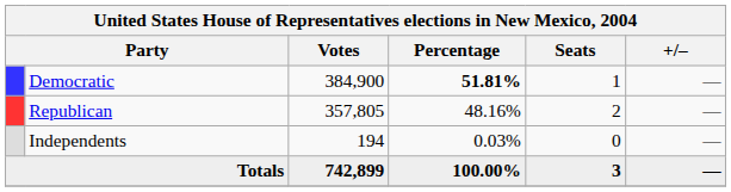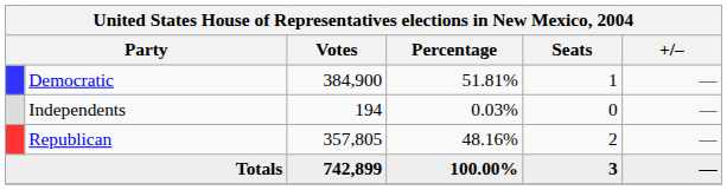 <table class="wikitable" style="font-size: 95%;">
 <tr>
 <th colspan="6">United States House of Representatives elections in New Mexico, 2004</th>
 </tr>
 <tr>
 <th colspan=2 style="width: 15em">Party</th>
 <th style="width: 5em">Votes</th>
 <th style="width: 7em">Percentage</th>
 <th style="width: 5em">Seats</th>
 <th style="width: 5em">+/–</th>
 </tr>
 <tr>
 <th style="background-color:#3333FF; width: 3px"></th>
 <td style="width: 130px"><a href='#'>Democratic</a></td>
 <td align="right">384,900</td>
-<td align="right"><strong>51.81%</strong></td>
+<td align="right">51.81%</td>
 <td align="right">1</td>
+<td align="right">—</td>
+</tr>
+<tr>
+<th style="background-color:#DDDDDD; width: 3px"></th>
+<td style="width: 130px">Independents</td>
+<td align="right">194</td>
+<td align="right">0.03%</td>
+<td align="right">0</td>
 <td align="right">—</td>
 </tr>
 <tr>
 <th style="background-color:#FF3333; width: 3px"></th>
 <td style="width: 130px"><a href='#'>Republican</a></td>
 <td align="right">357,805</td>
 <td align="right">48.16%</td>
 <td align="right">2</td>
-<td align="right">—</td>
-</tr>
-<tr>
-<th style="background-color:#DDDDDD; width: 3px"></th>
-<td style="width: 130px">Independents</td>
-<td align="right">194</td>
-<td align="right">0.03%</td>
-<td align="right">0</td>
 <td align="right">—</td>
 </tr>
 <tr bgcolor="#EEEEEE">
 <td colspan="2" align="right"><strong>Totals</strong></td>
 <td align="right"><strong>742,899</strong></td>
 <td align="right"><strong>100.00%</strong></td>
 <td align="right"><strong>3</strong></td>
 <td align="right"><strong>—</strong></td>
 </tr>
 <tr bgcolor="#EEEEEE">
 </tr>
 </table>
